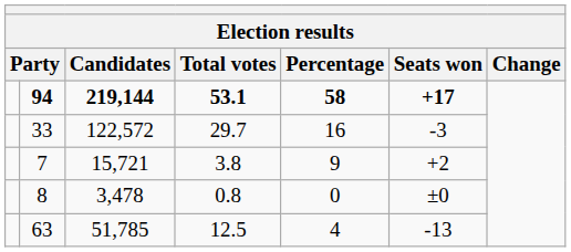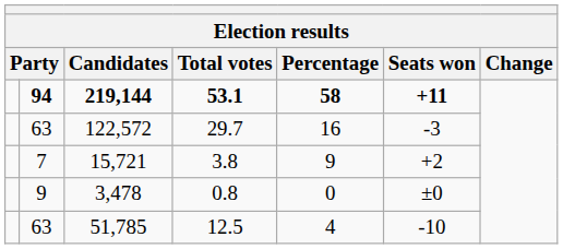 <table class=wikitable>
 <tr>
 <th colspan=7></th>
 </tr>
 <tr>
 <th colspan=7>Election results</th>
 </tr>
 <tr>
 <th colspan=2>Party</th>
 <th>Candidates</th>
 <th>Total votes</th>
 <th>Percentage</th>
 <th>Seats won</th>
 <th>Change</th>
 </tr>
 <tr>
 <td></td>
 <td align=center><strong>94</strong></td>
 <td align=center><strong>219,144</strong></td>
 <td align=center><strong>53.1</strong></td>
 <td align=center><strong>58</strong></td>
-<td align=center><strong>+17</strong></td>
+<td align=center><strong>+11</strong></td>
 </tr>
 <tr>
 <td></td>
-<td align=center>33</td>
+<td align=center>63</td>
 <td align=center>122,572</td>
 <td align=center>29.7</td>
 <td align=center>16</td>
 <td align=center>-3</td>
 </tr>
 <tr>
 <td></td>
 <td align=center>7</td>
 <td align=center>15,721</td>
 <td align=center>3.8</td>
 <td align=center>9</td>
 <td align=center>+2</td>
 </tr>
 <tr>
 <td></td>
-<td align=center>8</td>
+<td align=center>9</td>
 <td align=center>3,478</td>
 <td align=center>0.8</td>
 <td align=center>0</td>
 <td align=center>±0</td>
 </tr>
 <tr>
 <td></td>
 <td align=center>63</td>
 <td align=center>51,785</td>
 <td align=center>12.5</td>
 <td align=center>4</td>
-<td align=center>-13</td>
+<td align=center>-10</td>
 </tr>
 </table>
